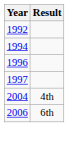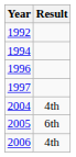 <table class="wikitable" style="text-align:center">
 <tr>
 <th>Year</th>
 <th>Result</th>
 </tr>
 <tr>
 <td><a href='#'>1992</a></td>
 <td></td>
 </tr>
 <tr>
 <td><a href='#'>1994</a></td>
 <td></td>
 </tr>
 <tr>
 <td><a href='#'>1996</a></td>
 <td></td>
 </tr>
 <tr>
 <td><a href='#'>1997</a></td>
 <td></td>
 </tr>
 <tr>
 <td><a href='#'>2004</a></td>
 <td>4th</td>
 </tr>
 <tr>
-<td><a href='#'>2006</a></td>
+<td><a href='#'>2005</a></td>
 <td>6th</td>
 </tr>
+<tr>
+<td><a href='#'>2006</a></td>
+<td>4th</td>
+</tr>
 </table>
